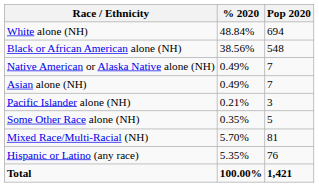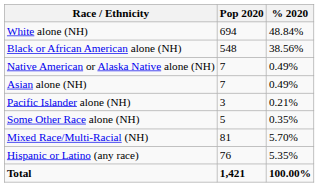 <table class="wikitable">
 <tr>
 <th>Race / Ethnicity</th>
+<th>Pop 2020</th>
 <th>% 2020</th>
-<th>Pop 2020</th>
 </tr>
 <tr>
 <td><a href='#'>White</a> alone (NH)</td>
+<td>694</td>
 <td>48.84%</td>
-<td>694</td>
 </tr>
 <tr>
 <td><a href='#'>Black or African American</a> alone (NH)</td>
+<td>548</td>
 <td>38.56%</td>
-<td>548</td>
 </tr>
 <tr>
 <td><a href='#'>Native American</a> or <a href='#'>Alaska Native</a> alone (NH)</td>
+<td>7</td>
 <td>0.49%</td>
-<td>7</td>
 </tr>
 <tr>
 <td><a href='#'>Asian</a> alone (NH)</td>
+<td>7</td>
 <td>0.49%</td>
-<td>7</td>
 </tr>
 <tr>
 <td><a href='#'>Pacific Islander</a> alone (NH)</td>
+<td>3</td>
 <td>0.21%</td>
-<td>3</td>
 </tr>
 <tr>
 <td><a href='#'>Some Other Race</a> alone (NH)</td>
+<td>5</td>
 <td>0.35%</td>
-<td>5</td>
 </tr>
 <tr>
 <td><a href='#'>Mixed Race/Multi-Racial</a> (NH)</td>
+<td>81</td>
 <td>5.70%</td>
-<td>81</td>
 </tr>
 <tr>
 <td><a href='#'>Hispanic or Latino</a> (any race)</td>
+<td>76</td>
 <td>5.35%</td>
-<td>76</td>
 </tr>
 <tr>
 <td><strong>Total</strong></td>
+<td><strong>1,421</strong></td>
 <td><strong>100.00%</strong></td>
-<td><strong>1,421</strong></td>
 </tr>
 </table>
